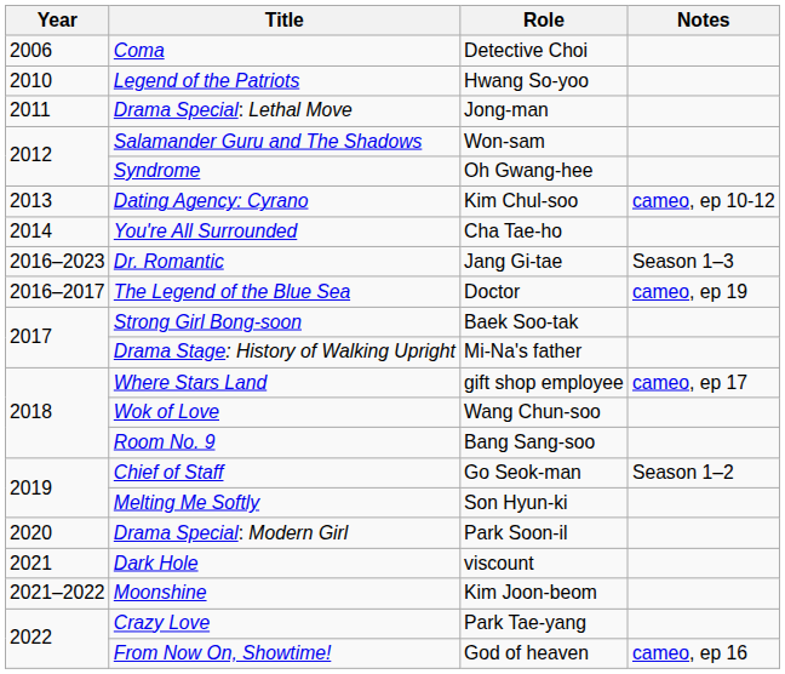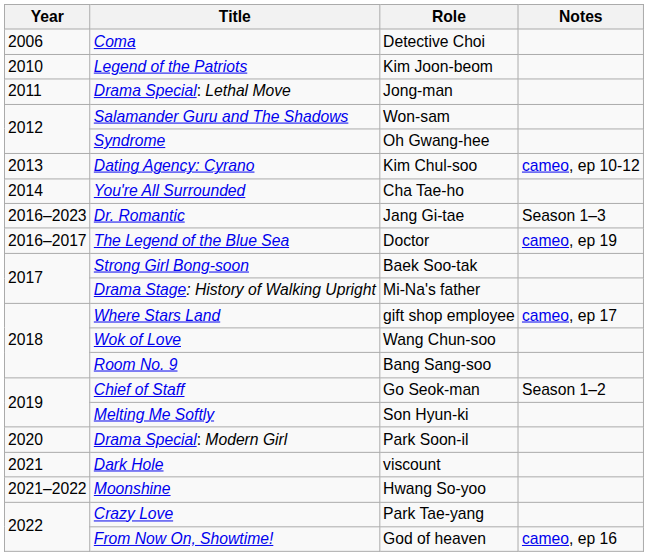 <table class="wikitable sortable">
 <tr>
 <th>Year</th>
 <th>Title</th>
 <th>Role</th>
 <th>Notes</th>
 </tr>
 <tr>
 <td>2006</td>
 <td><a href='#'><em>Coma</em></a></td>
 <td>Detective Choi</td>
 <td></td>
 </tr>
 <tr>
 <td>2010</td>
 <td><em><a href='#'>Legend of the Patriots</a></em></td>
-<td>Hwang So-yoo<em></em></td>
+<td>Kim Joon-beom</td>
 <td></td>
 </tr>
 <tr>
 <td>2011</td>
 <td><a href='#'><em>Drama Special</em></a>: <em>Lethal Move</em></td>
 <td>Jong-man</td>
 <td></td>
 </tr>
 <tr>
 <td rowspan="2">2012</td>
 <td><em><a href='#'>Salamander Guru and The Shadows</a></em></td>
 <td>Won-sam</td>
 <td></td>
 </tr>
 <tr>
 <td><a href='#'><em>Syndrome</em></a></td>
 <td>Oh Gwang-hee</td>
 <td></td>
 </tr>
 <tr>
 <td>2013</td>
 <td><em><a href='#'>Dating Agency: Cyrano</a></em></td>
 <td>Kim Chul-soo</td>
 <td><a href='#'>cameo</a>, ep 10-12</td>
 </tr>
 <tr>
 <td>2014</td>
 <td><em><a href='#'>You're All Surrounded</a></em></td>
 <td>Cha Tae-ho</td>
 <td></td>
 </tr>
 <tr>
 <td>2016–2023</td>
 <td><em><a href='#'>Dr. Romantic</a></em></td>
 <td>Jang Gi-tae<em></em></td>
 <td>Season 1–3</td>
 </tr>
 <tr>
 <td>2016–2017</td>
 <td><em><a href='#'>The Legend of the Blue Sea</a></em></td>
 <td>Doctor</td>
 <td><a href='#'>cameo</a>, ep 19</td>
 </tr>
 <tr>
 <td rowspan="2">2017</td>
 <td><em><a href='#'>Strong Girl Bong-soon</a></em></td>
 <td>Baek Soo-tak</td>
 <td></td>
 </tr>
 <tr>
 <td><em><a href='#'>Drama Stage</a>: History of Walking Upright</em></td>
 <td>Mi-Na's father</td>
 <td></td>
 </tr>
 <tr>
 <td rowspan="3">2018</td>
 <td><em><a href='#'>Where Stars Land</a></em></td>
 <td>gift shop employee</td>
 <td><a href='#'>cameo</a>, ep 17</td>
 </tr>
 <tr>
 <td><em><a href='#'>Wok of Love</a></em></td>
 <td>Wang Chun-soo<em></em></td>
 <td></td>
 </tr>
 <tr>
 <td><em><a href='#'>Room No. 9</a></em></td>
 <td>Bang Sang-soo<em></em></td>
 <td></td>
 </tr>
 <tr>
 <td rowspan="2">2019</td>
 <td><a href='#'><em>Chief of Staff</em></a></td>
 <td>Go Seok-man<em></em></td>
 <td>Season 1–2</td>
 </tr>
 <tr>
 <td><em><a href='#'>Melting Me Softly</a></em></td>
 <td>Son Hyun-ki</td>
 <td></td>
 </tr>
 <tr>
 <td>2020</td>
 <td><a href='#'><em>Drama Special</em></a>: <em>Modern Girl</em></td>
 <td>Park Soon-il</td>
 <td></td>
 </tr>
 <tr>
 <td>2021</td>
 <td><em><a href='#'>Dark Hole</a></em></td>
 <td>viscount</td>
 <td></td>
 </tr>
 <tr>
 <td>2021–2022</td>
 <td><a href='#'><em>Moonshine</em></a></td>
-<td>Kim Joon-beom</td>
+<td>Hwang So-yoo<em></em></td>
 <td></td>
 </tr>
 <tr>
 <td rowspan="2">2022</td>
 <td><a href='#'><em>Crazy Love</em></a></td>
 <td>Park Tae-yang<em></em></td>
 <td></td>
 </tr>
 <tr>
 <td><em><a href='#'>From Now On, Showtime!</a></em></td>
 <td>God of heaven</td>
 <td><a href='#'>cameo</a>, ep 16</td>
 </tr>
 </table>
